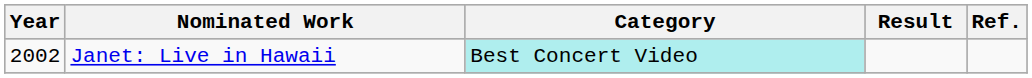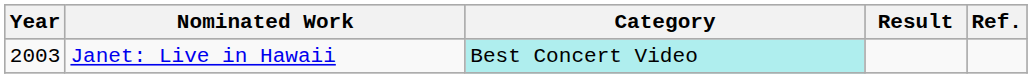 <table class="wikitable" width="50%">
 <tr>
 <th width="5%">Year</th>
 <th width="40%">Nominated Work</th>
 <th width="40%">Category</th>
 <th width="10%">Result</th>
 <th width="5%">Ref.</th>
 </tr>
 <tr>
-<td>2002</td>
+<td>2003</td>
 <td><a href='#'>Janet: Live in Hawaii</a></td>
 <td style="background: paleturquoise;">Best Concert Video</td>
 <td></td>
 <td></td>
 </tr>
 </table>
